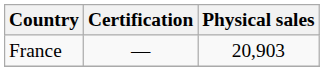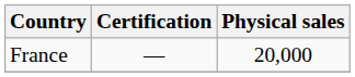 <table class="wikitable">
 <tr>
 <th>Country</th>
 <th>Certification</th>
 <th>Physical sales</th>
 </tr>
 <tr>
 <td>France</td>
 <td align="center">—</td>
-<td align="center">20,903</td>
+<td align="center">20,000</td>
 </tr>
 <tr>
 </tr>
 </table>
